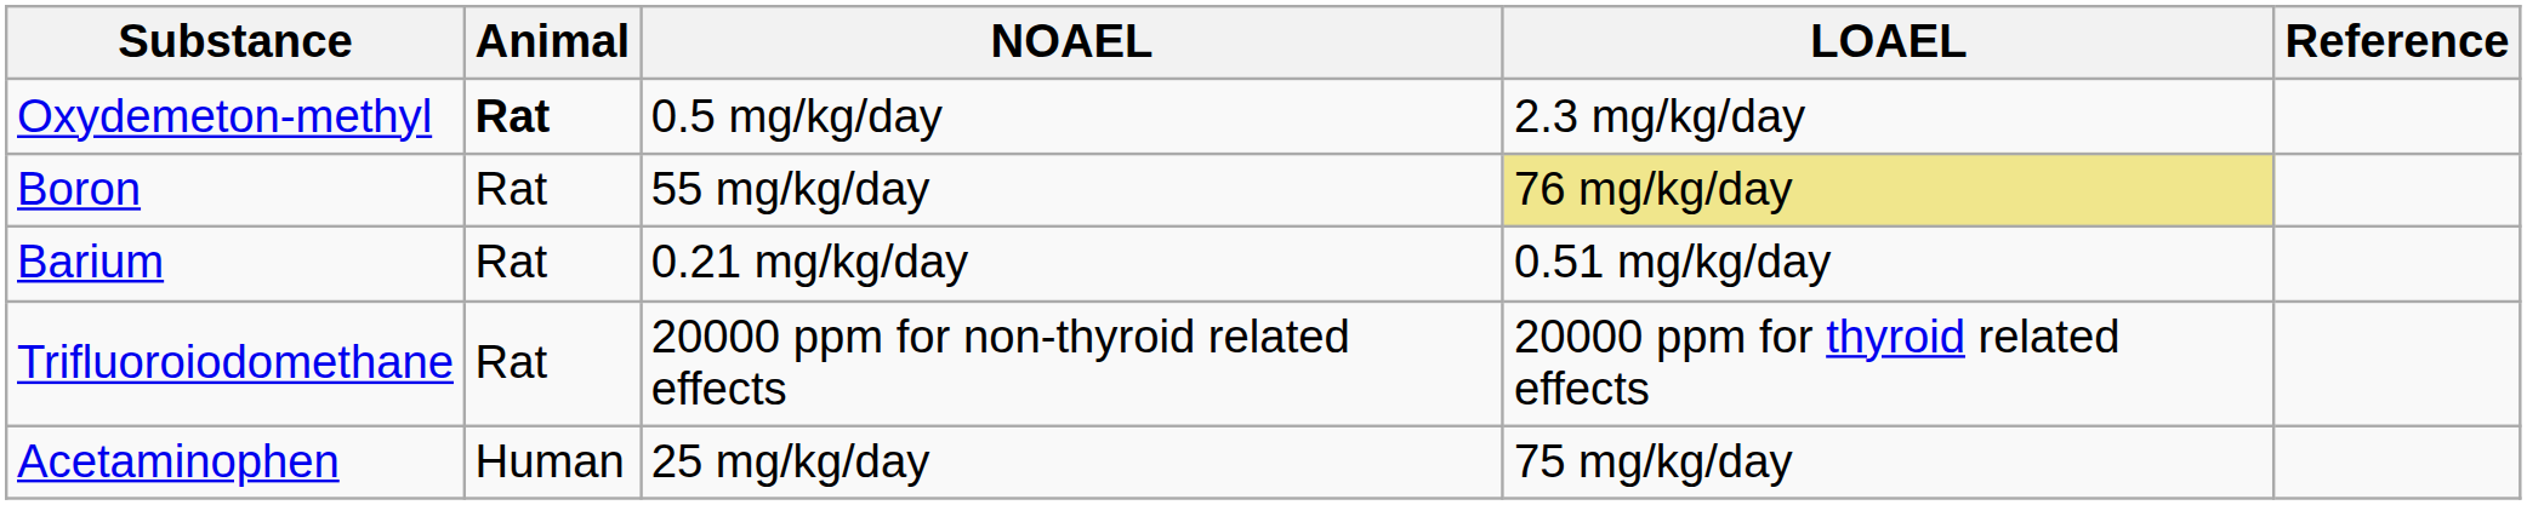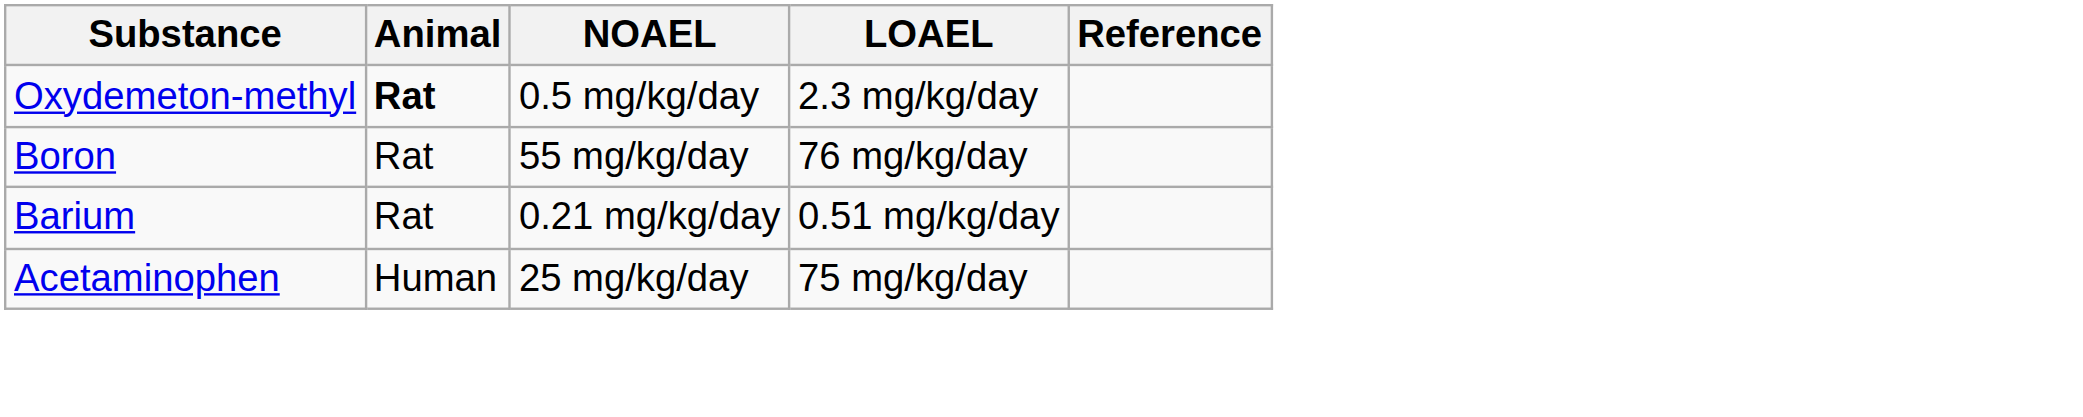 <table class="wikitable">
 <tr>
 <th>Substance</th>
 <th>Animal</th>
 <th>NOAEL</th>
 <th>LOAEL</th>
 <th>Reference</th>
 </tr>
 <tr>
 <td><a href='#'>Oxydemeton-methyl</a></td>
 <td><strong>Rat</strong></td>
 <td>0.5 mg/kg/day</td>
 <td>2.3 mg/kg/day</td>
 <td></td>
 </tr>
 <tr>
 <td><a href='#'>Boron</a></td>
 <td>Rat</td>
 <td>55 mg/kg/day</td>
-<td style="background: khaki;">76 mg/kg/day</td>
+<td>76 mg/kg/day</td>
 <td></td>
 </tr>
 <tr>
 <td><a href='#'>Barium</a></td>
 <td>Rat</td>
 <td>0.21 mg/kg/day</td>
 <td>0.51 mg/kg/day</td>
 <td></td>
 </tr>
 <tr>
-<td><a href='#'>Trifluoroiodomethane</a></td>
-<td>Rat</td>
-<td>20000 ppm for non-thyroid related effects</td>
-<td>20000 ppm for <a href='#'>thyroid</a> related effects</td>
-<td></td>
-</tr>
-<tr>
 <td><a href='#'>Acetaminophen</a></td>
 <td>Human</td>
 <td>25 mg/kg/day</td>
 <td>75 mg/kg/day</td>
 <td></td>
 </tr>
 </table>
